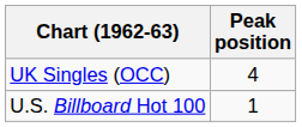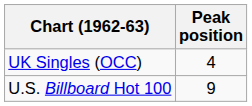 <table class="wikitable">
 <tr>
 <th>Chart (1962-63)</th>
 <th>Peak<br>position</th>
 </tr>
 <tr>
 <td><a href='#'>UK Singles</a> (<a href='#'>OCC</a>)</td>
 <td align="center">4</td>
 </tr>
 <tr>
 <td>U.S. <a href='#'><em>Billboard</em> Hot 100</a></td>
-<td align="center">1</td>
+<td align="center">9</td>
 </tr>
 </table>
